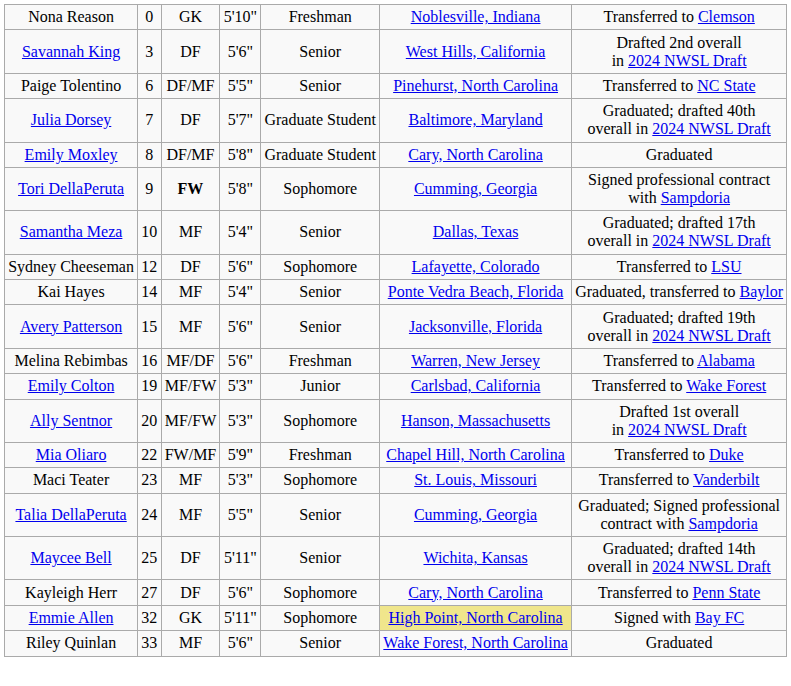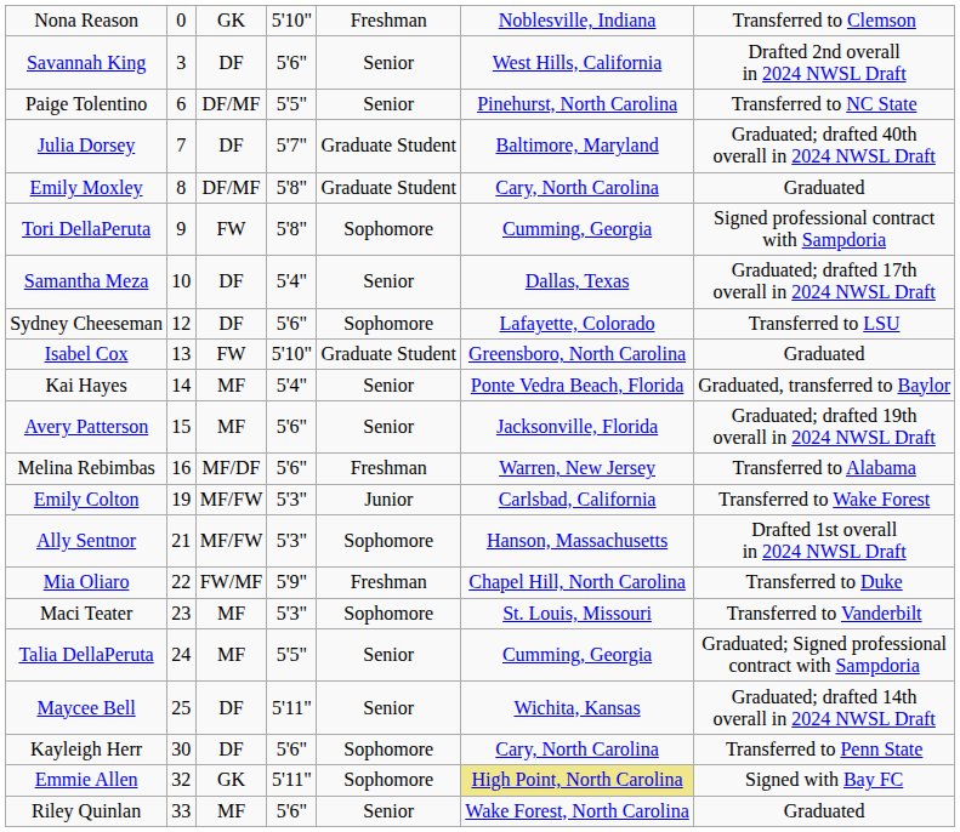 <table class="wikitable sortable" style="text-align:center;" border="1">
 <tr align=center>
 </tr>
 <tr>
 <td>Nona Reason</td>
 <td>0</td>
 <td>GK</td>
 <td>5'10"</td>
 <td> Freshman</td>
 <td><a href='#'>Noblesville, Indiana</a></td>
 <td>Transferred to <a href='#'>Clemson</a></td>
 </tr>
 <tr>
 <td><a href='#'>Savannah King</a></td>
 <td>3</td>
 <td>DF</td>
 <td>5'6"</td>
 <td>Senior</td>
 <td><a href='#'>West Hills, California</a></td>
 <td>Drafted 2nd overall<br>in <a href='#'>2024 NWSL Draft</a></td>
 </tr>
 <tr>
 <td>Paige Tolentino</td>
 <td>6</td>
 <td>DF/MF</td>
 <td>5'5"</td>
 <td>Senior</td>
 <td><a href='#'>Pinehurst, North Carolina</a></td>
 <td>Transferred to <a href='#'>NC State</a></td>
 </tr>
 <tr>
 <td><a href='#'>Julia Dorsey</a></td>
 <td>7</td>
 <td>DF</td>
 <td>5'7"</td>
 <td>Graduate Student</td>
 <td><a href='#'>Baltimore, Maryland</a></td>
 <td>Graduated; drafted 40th<br>overall in <a href='#'>2024 NWSL Draft</a></td>
 </tr>
 <tr>
 <td><a href='#'>Emily Moxley</a></td>
 <td>8</td>
 <td>DF/MF</td>
 <td>5'8"</td>
 <td>Graduate Student</td>
 <td><a href='#'>Cary, North Carolina</a></td>
 <td>Graduated</td>
 </tr>
 <tr>
 <td><a href='#'>Tori DellaPeruta</a></td>
 <td>9</td>
-<td><strong>FW</strong></td>
+<td>FW</td>
 <td>5'8"</td>
 <td>Sophomore</td>
 <td><a href='#'>Cumming, Georgia</a></td>
 <td>Signed professional contract<br>with <a href='#'>Sampdoria</a></td>
 </tr>
 <tr>
 <td><a href='#'>Samantha Meza</a></td>
 <td>10</td>
-<td>MF</td>
+<td>DF</td>
 <td>5'4"</td>
 <td>Senior</td>
 <td><a href='#'>Dallas, Texas</a></td>
 <td>Graduated; drafted 17th<br>overall in <a href='#'>2024 NWSL Draft</a></td>
 </tr>
 <tr>
 <td>Sydney Cheeseman</td>
 <td>12</td>
 <td>DF</td>
 <td>5'6"</td>
 <td>Sophomore</td>
 <td><a href='#'>Lafayette, Colorado</a></td>
 <td>Transferred to <a href='#'>LSU</a></td>
+</tr>
+<tr>
+<td><a href='#'>Isabel Cox</a></td>
+<td>13</td>
+<td>FW</td>
+<td>5'10"</td>
+<td>Graduate Student</td>
+<td><a href='#'>Greensboro, North Carolina</a></td>
+<td>Graduated</td>
 </tr>
 <tr>
 <td>Kai Hayes</td>
 <td>14</td>
 <td>MF</td>
 <td>5'4"</td>
 <td>Senior</td>
 <td><a href='#'>Ponte Vedra Beach, Florida</a></td>
 <td>Graduated, transferred to <a href='#'>Baylor</a></td>
 </tr>
 <tr>
 <td><a href='#'>Avery Patterson</a></td>
 <td>15</td>
 <td>MF</td>
 <td>5'6"</td>
 <td>Senior</td>
 <td><a href='#'>Jacksonville, Florida</a></td>
 <td>Graduated; drafted 19th<br>overall in <a href='#'>2024 NWSL Draft</a></td>
 </tr>
 <tr>
 <td>Melina Rebimbas</td>
 <td>16</td>
 <td>MF/DF</td>
 <td>5'6"</td>
 <td>Freshman</td>
 <td><a href='#'>Warren, New Jersey</a></td>
 <td>Transferred to <a href='#'>Alabama</a></td>
 </tr>
 <tr>
 <td><a href='#'>Emily Colton</a></td>
 <td>19</td>
 <td>MF/FW</td>
 <td>5'3"</td>
 <td>Junior</td>
 <td><a href='#'>Carlsbad, California</a></td>
 <td>Transferred to <a href='#'>Wake Forest</a></td>
 </tr>
 <tr>
 <td><a href='#'>Ally Sentnor</a></td>
-<td>20</td>
+<td>21</td>
 <td>MF/FW</td>
 <td>5'3"</td>
 <td> Sophomore</td>
 <td><a href='#'>Hanson, Massachusetts</a></td>
 <td>Drafted 1st overall<br>in <a href='#'>2024 NWSL Draft</a></td>
 </tr>
 <tr>
 <td><a href='#'>Mia Oliaro</a></td>
 <td>22</td>
 <td>FW/MF</td>
 <td>5'9"</td>
 <td>Freshman</td>
 <td><a href='#'>Chapel Hill, North Carolina</a></td>
 <td>Transferred to <a href='#'>Duke</a></td>
 </tr>
 <tr>
 <td>Maci Teater</td>
 <td>23</td>
 <td>MF</td>
 <td>5'3"</td>
 <td>Sophomore</td>
 <td><a href='#'>St. Louis, Missouri</a></td>
 <td>Transferred to <a href='#'>Vanderbilt</a></td>
 </tr>
 <tr>
 <td><a href='#'>Talia DellaPeruta</a></td>
 <td>24</td>
 <td>MF</td>
 <td>5'5"</td>
 <td>Senior</td>
 <td><a href='#'>Cumming, Georgia</a></td>
 <td>Graduated; Signed professional<br>contract with <a href='#'>Sampdoria</a></td>
 </tr>
 <tr>
 <td><a href='#'>Maycee Bell</a></td>
 <td>25</td>
 <td>DF</td>
 <td>5'11"</td>
 <td> Senior</td>
 <td><a href='#'>Wichita, Kansas</a></td>
 <td>Graduated; drafted 14th<br>overall in <a href='#'>2024 NWSL Draft</a></td>
 </tr>
 <tr>
 <td>Kayleigh Herr</td>
-<td>27</td>
+<td>30</td>
 <td>DF</td>
 <td>5'6"</td>
 <td>Sophomore</td>
 <td><a href='#'>Cary, North Carolina</a></td>
 <td>Transferred to <a href='#'>Penn State</a></td>
 </tr>
 <tr>
 <td><a href='#'>Emmie Allen</a></td>
 <td>32</td>
 <td>GK</td>
 <td>5'11"</td>
 <td> Sophomore</td>
 <td style="background: khaki;"><a href='#'>High Point, North Carolina</a></td>
 <td>Signed with <a href='#'>Bay FC</a></td>
 </tr>
 <tr>
 <td>Riley Quinlan</td>
 <td>33</td>
 <td>MF</td>
 <td>5'6"</td>
 <td>Senior</td>
 <td><a href='#'>Wake Forest, North Carolina</a></td>
 <td>Graduated</td>
 </tr>
 </table>
